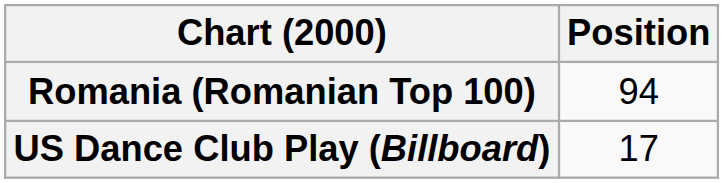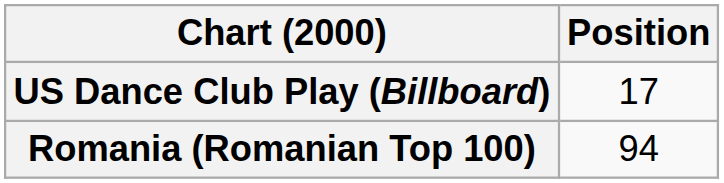 <table class="wikitable plainrowheaders" style="text-align:center">
 <tr>
 <th scope="col">Chart (2000)</th>
 <th scope="col">Position</th>
 </tr>
 <tr>
+<th scope="row">US Dance Club Play (<em>Billboard</em>)</th>
+<td>17</td>
+</tr>
+<tr>
 <th scope="row">Romania (Romanian Top 100)</th>
 <td>94</td>
 </tr>
-<tr>
-<th scope="row">US Dance Club Play (<em>Billboard</em>)</th>
-<td>17</td>
-</tr>
 </table>
